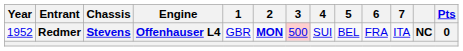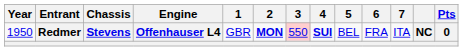 <table class="wikitable" style="text-align:center; font-size:90%">
 <tr>
 <th>Year</th>
 <th>Entrant</th>
 <th>Chassis</th>
 <th>Engine</th>
 <th>1</th>
 <th>2</th>
 <th>3</th>
 <th>4</th>
 <th>5</th>
 <th>6</th>
 <th>7</th>
 <th></th>
 <th><a href='#'>Pts</a></th>
 </tr>
 <tr>
-<td><a href='#'>1952</a></td>
+<td><a href='#'>1950</a></td>
 <th>Redmer</th>
 <th><a href='#'>Stevens</a></th>
 <th><a href='#'>Offenhauser</a> L4</th>
 <td><a href='#'>GBR</a></td>
 <td><strong><a href='#'>MON</a></strong></td>
-<td style="background:#ffcfcf;"><a href='#'>500</a><br></td>
-<td><a href='#'>SUI</a></td>
+<td style="background:#ffcfcf;"><a href='#'>550</a><br></td>
+<td><strong><a href='#'>SUI</a></strong></td>
 <td><a href='#'>BEL</a></td>
 <td><a href='#'>FRA</a></td>
 <td><a href='#'>ITA</a></td>
 <th>NC</th>
 <th>0</th>
 </tr>
 <tr>
 <th colspan=13></th>
 </tr>
 </table>
